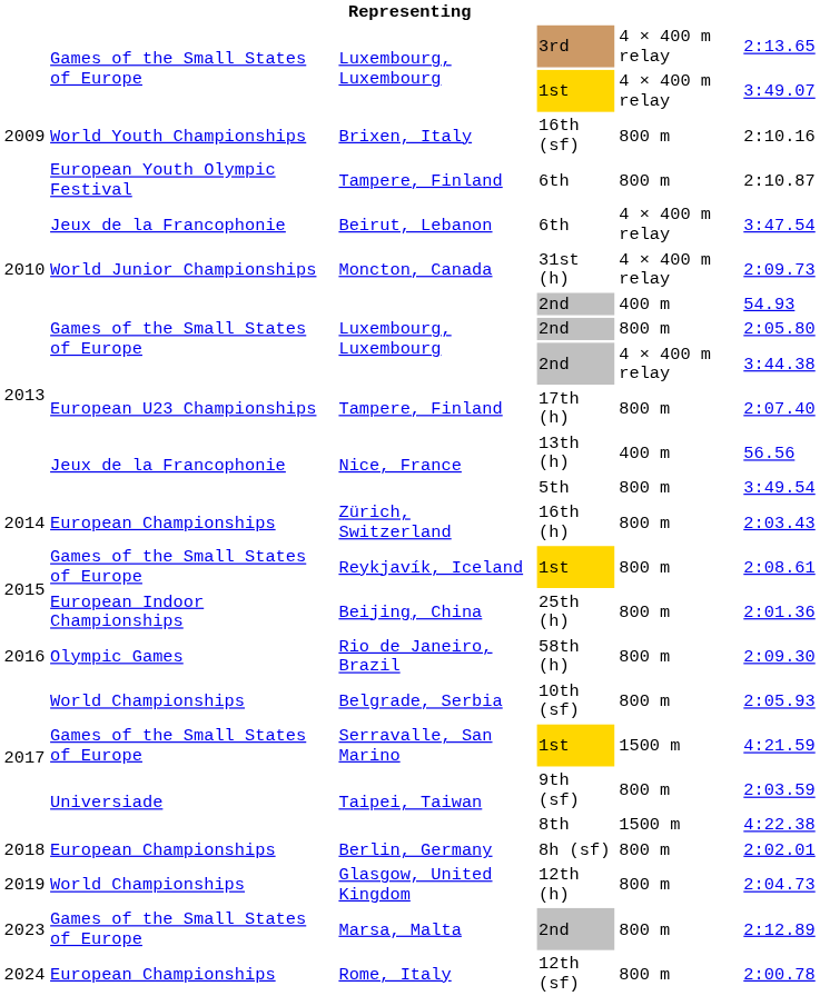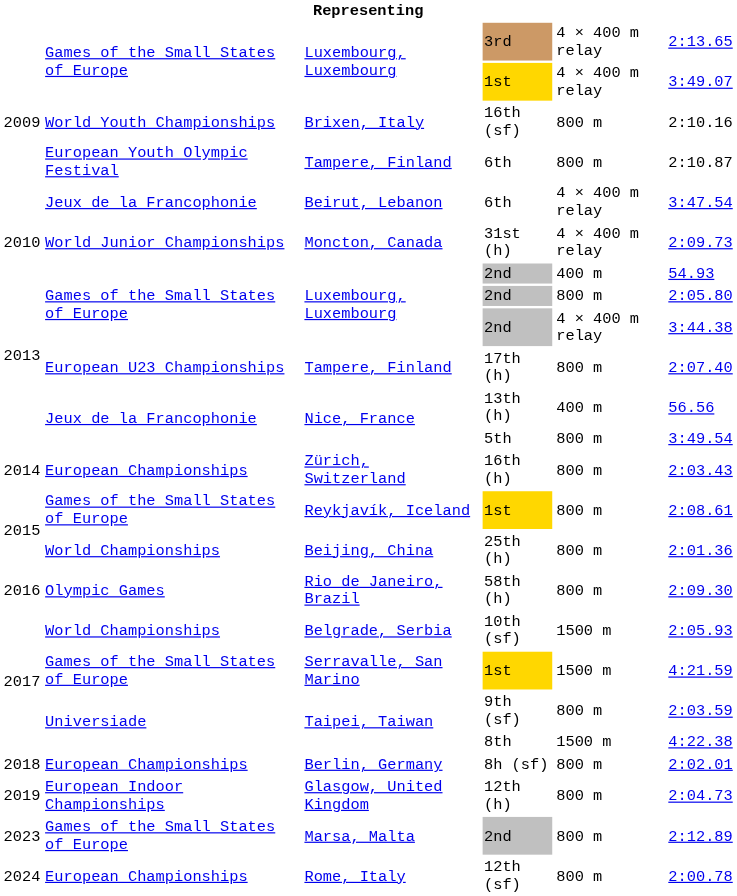 <table>
 <tr>
 <th colspan="6">Representing </th>
 </tr>
 <tr>
 <td rowspan=5>2009</td>
 <td rowspan=2><a href='#'>Games of the Small States of Europe</a></td>
 <td rowspan=2><a href='#'>Luxembourg, Luxembourg</a></td>
 <td bgcolor=cc9966>3rd</td>
 <td>4 × 400 m relay</td>
 <td><a href='#'>2:13.65</a></td>
 </tr>
 <tr>
 <td bgcolor=gold>1st</td>
 <td>4 × 400 m relay</td>
 <td><a href='#'>3:49.07</a></td>
 </tr>
 <tr>
 <td><a href='#'>World Youth Championships</a></td>
 <td><a href='#'>Brixen, Italy</a></td>
 <td>16th (sf)</td>
 <td>800 m</td>
 <td>2:10.16</td>
 </tr>
 <tr>
 <td><a href='#'>European Youth Olympic Festival</a></td>
 <td><a href='#'>Tampere, Finland</a></td>
 <td>6th</td>
 <td>800 m</td>
 <td>2:10.87</td>
 </tr>
 <tr>
 <td><a href='#'>Jeux de la Francophonie</a></td>
 <td><a href='#'>Beirut, Lebanon</a></td>
 <td>6th</td>
 <td>4 × 400 m relay</td>
 <td><a href='#'>3:47.54</a></td>
 </tr>
 <tr>
 <td>2010</td>
 <td><a href='#'>World Junior Championships</a></td>
 <td><a href='#'>Moncton, Canada</a></td>
 <td>31st (h)</td>
 <td>4 × 400 m relay</td>
 <td><a href='#'>2:09.73</a></td>
 </tr>
 <tr>
 <td rowspan=6>2013</td>
 <td rowspan=3><a href='#'>Games of the Small States of Europe</a></td>
 <td rowspan=3><a href='#'>Luxembourg, Luxembourg</a></td>
 <td bgcolor=silver>2nd</td>
 <td>400 m</td>
 <td><a href='#'>54.93</a></td>
 </tr>
 <tr>
 <td bgcolor=silver>2nd</td>
 <td>800 m</td>
 <td><a href='#'>2:05.80</a></td>
 </tr>
 <tr>
 <td bgcolor=silver>2nd</td>
 <td>4 × 400 m relay</td>
 <td><a href='#'>3:44.38</a></td>
 </tr>
 <tr>
 <td><a href='#'>European U23 Championships</a></td>
 <td><a href='#'>Tampere, Finland</a></td>
 <td>17th (h)</td>
 <td>800 m</td>
 <td><a href='#'>2:07.40</a></td>
 </tr>
 <tr>
 <td rowspan=2><a href='#'>Jeux de la Francophonie</a></td>
 <td rowspan=2><a href='#'>Nice, France</a></td>
 <td>13th (h)</td>
 <td>400 m</td>
 <td><a href='#'>56.56</a></td>
 </tr>
 <tr>
 <td>5th</td>
 <td>800 m</td>
 <td><a href='#'>3:49.54</a></td>
 </tr>
 <tr>
 <td>2014</td>
 <td><a href='#'>European Championships</a></td>
 <td><a href='#'>Zürich, Switzerland</a></td>
 <td>16th (h)</td>
 <td>800 m</td>
 <td><a href='#'>2:03.43</a></td>
 </tr>
 <tr>
 <td rowspan=2>2015</td>
 <td><a href='#'>Games of the Small States of Europe</a></td>
 <td><a href='#'>Reykjavík, Iceland</a></td>
 <td bgcolor=gold>1st</td>
 <td>800 m</td>
 <td><a href='#'>2:08.61</a></td>
 </tr>
 <tr>
-<td><a href='#'>European Indoor Championships</a></td>
+<td><a href='#'>World Championships</a></td>
 <td><a href='#'>Beijing, China</a></td>
 <td>25th (h)</td>
 <td>800 m</td>
 <td><a href='#'>2:01.36</a></td>
 </tr>
 <tr>
 <td>2016</td>
 <td><a href='#'>Olympic Games</a></td>
 <td><a href='#'>Rio de Janeiro, Brazil</a></td>
 <td>58th (h)</td>
 <td>800 m</td>
 <td><a href='#'>2:09.30</a></td>
 </tr>
 <tr>
 <td rowspan=4>2017</td>
 <td><a href='#'>World Championships</a></td>
 <td><a href='#'>Belgrade, Serbia</a></td>
 <td>10th (sf)</td>
-<td>800 m</td>
+<td>1500 m</td>
 <td><a href='#'>2:05.93</a></td>
 </tr>
 <tr>
 <td><a href='#'>Games of the Small States of Europe</a></td>
 <td><a href='#'>Serravalle, San Marino</a></td>
 <td bgcolor=gold>1st</td>
 <td>1500 m</td>
 <td><a href='#'>4:21.59</a></td>
 </tr>
 <tr>
 <td rowspan=2><a href='#'>Universiade</a></td>
 <td rowspan=2><a href='#'>Taipei, Taiwan</a></td>
 <td>9th (sf)</td>
 <td>800 m</td>
 <td><a href='#'>2:03.59</a></td>
 </tr>
 <tr>
 <td>8th</td>
 <td>1500 m</td>
 <td><a href='#'>4:22.38</a></td>
 </tr>
 <tr>
 <td>2018</td>
 <td><a href='#'>European Championships</a></td>
 <td><a href='#'>Berlin, Germany</a></td>
 <td>8h (sf)</td>
 <td>800 m</td>
 <td><a href='#'>2:02.01</a></td>
 </tr>
 <tr>
 <td>2019</td>
-<td><a href='#'>World Championships</a></td>
+<td><a href='#'>European Indoor Championships</a></td>
 <td><a href='#'>Glasgow, United Kingdom</a></td>
 <td>12th (h)</td>
 <td>800 m</td>
 <td><a href='#'>2:04.73</a></td>
 </tr>
 <tr>
 <td>2023</td>
 <td><a href='#'>Games of the Small States of Europe</a></td>
 <td><a href='#'>Marsa, Malta</a></td>
 <td bgcolor=silver>2nd</td>
 <td>800 m</td>
 <td><a href='#'>2:12.89</a></td>
 </tr>
 <tr>
 <td>2024</td>
 <td><a href='#'>European Championships</a></td>
 <td><a href='#'>Rome, Italy</a></td>
 <td>12th (sf)</td>
 <td>800 m</td>
 <td><a href='#'>2:00.78</a></td>
 </tr>
 </table>
